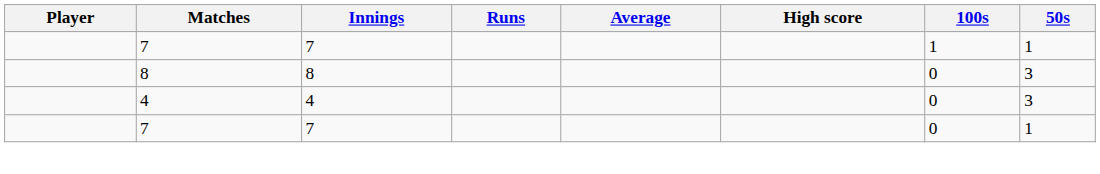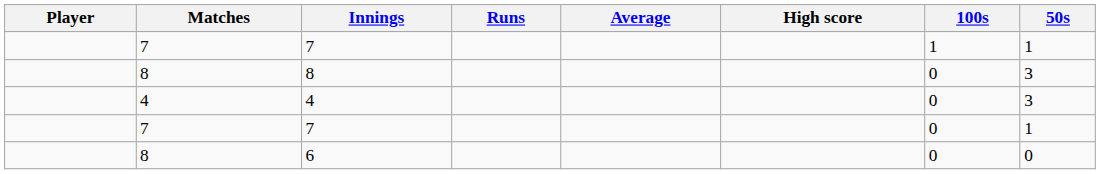 <table class="wikitable sortable" style="width:80%;">
 <tr>
 <th>Player</th>
 <th>Matches</th>
 <th><a href='#'>Innings</a></th>
 <th><a href='#'>Runs</a></th>
 <th><a href='#'>Average</a></th>
 <th>High score</th>
 <th><a href='#'>100s</a></th>
 <th><a href='#'>50s</a></th>
 </tr>
 <tr>
 <td></td>
 <td>7</td>
 <td>7</td>
 <td></td>
 <td></td>
 <td></td>
 <td>1</td>
 <td>1</td>
 </tr>
 <tr>
 <td></td>
 <td>8</td>
 <td>8</td>
 <td></td>
 <td></td>
 <td></td>
 <td>0</td>
 <td>3</td>
 </tr>
 <tr>
 <td></td>
 <td>4</td>
 <td>4</td>
 <td></td>
 <td></td>
 <td></td>
 <td>0</td>
 <td>3</td>
 </tr>
 <tr>
 <td></td>
 <td>7</td>
 <td>7</td>
 <td></td>
 <td></td>
 <td></td>
 <td>0</td>
 <td>1</td>
 </tr>
+<tr>
+<td></td>
+<td>8</td>
+<td>6</td>
+<td></td>
+<td></td>
+<td></td>
+<td>0</td>
+<td>0</td>
+</tr>
 </table>
